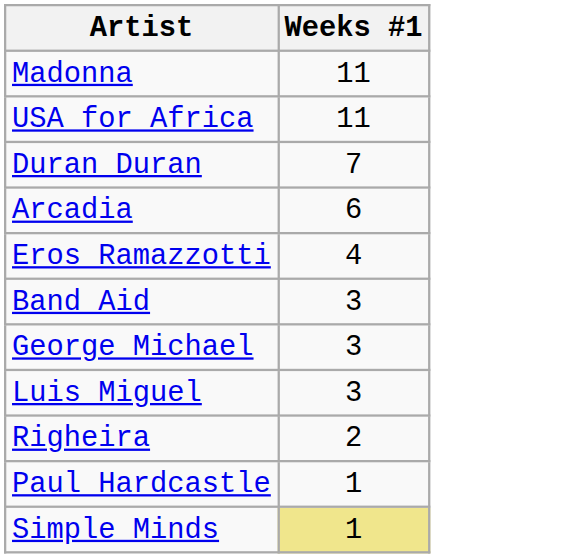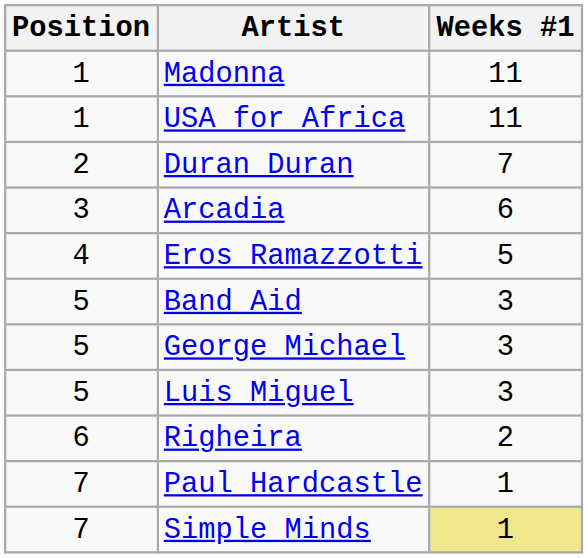 <table class="wikitable sortable" style="font-size:97%;">
 <tr>
+<th>Position</th>
 <th>Artist</th>
 <th>Weeks #1</th>
 </tr>
 <tr>
+<td align="center">1</td>
 <td><a href='#'>Madonna</a></td>
 <td align="center">11</td>
 </tr>
 <tr>
+<td align="center">1</td>
 <td><a href='#'>USA for Africa</a></td>
 <td align="center">11</td>
 </tr>
 <tr>
+<td align="center">2</td>
 <td><a href='#'>Duran Duran</a></td>
 <td align="center">7</td>
 </tr>
 <tr>
+<td align="center">3</td>
 <td><a href='#'>Arcadia</a></td>
 <td align="center">6</td>
 </tr>
 <tr>
+<td align="center">4</td>
 <td><a href='#'>Eros Ramazzotti</a></td>
-<td align="center">4</td>
+<td align="center">5</td>
 </tr>
 <tr>
+<td align="center">5</td>
 <td><a href='#'>Band Aid</a></td>
 <td align="center">3</td>
 </tr>
 <tr>
+<td align="center">5</td>
 <td><a href='#'>George Michael</a></td>
 <td align="center">3</td>
 </tr>
 <tr>
+<td align="center">5</td>
 <td><a href='#'>Luis Miguel</a></td>
 <td align="center">3</td>
 </tr>
 <tr>
+<td align="center">6</td>
 <td><a href='#'>Righeira</a></td>
 <td align="center">2</td>
 </tr>
 <tr>
+<td align="center">7</td>
 <td><a href='#'>Paul Hardcastle</a></td>
 <td align="center">1</td>
 </tr>
 <tr>
+<td align="center">7</td>
 <td><a href='#'>Simple Minds</a></td>
 <td align="center" style="background: khaki;">1</td>
 </tr>
 </table>
